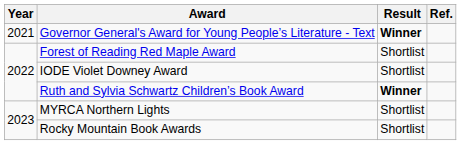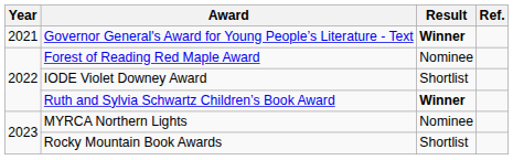 <table class="wikitable sortable mw-collapsible">
 <tr>
 <th>Year</th>
 <th>Award</th>
 <th>Result</th>
 <th>Ref.</th>
 </tr>
 <tr>
 <td>2021</td>
 <td><a href='#'>Governor General's Award for Young People’s Literature - Text</a></td>
 <td><strong>Winner</strong></td>
 <td></td>
 </tr>
 <tr>
 <td rowspan="3">2022</td>
 <td><a href='#'>Forest of Reading Red Maple Award</a></td>
-<td>Shortlist</td>
+<td>Nominee</td>
 <td></td>
 </tr>
 <tr>
 <td>IODE Violet Downey Award</td>
 <td>Shortlist</td>
 <td></td>
 </tr>
 <tr>
 <td><a href='#'>Ruth and Sylvia Schwartz Children’s Book Award</a></td>
 <td><strong>Winner</strong></td>
 <td></td>
 </tr>
 <tr>
 <td rowspan="2">2023</td>
 <td>MYRCA Northern Lights</td>
-<td>Shortlist</td>
+<td>Nominee</td>
 <td></td>
 </tr>
 <tr>
 <td>Rocky Mountain Book Awards</td>
 <td>Shortlist</td>
 <td></td>
 </tr>
 </table>
